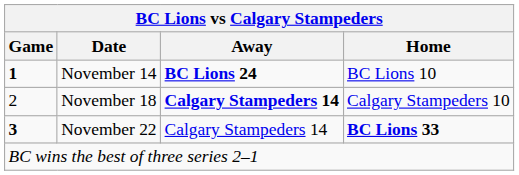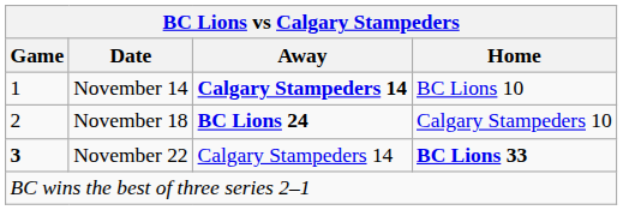 <table class="wikitable">
 <tr>
 <th colspan="4"><a href='#'>BC Lions</a> vs <a href='#'>Calgary Stampeders</a></th>
 </tr>
 <tr>
 <th>Game</th>
 <th>Date</th>
 <th>Away</th>
 <th>Home</th>
 </tr>
 <tr>
-<td><strong>1</strong></td>
+<td>1</td>
 <td>November 14</td>
-<td><strong><a href='#'>BC Lions</a> 24</strong></td>
+<td><strong><a href='#'>Calgary Stampeders</a> 14</strong></td>
 <td><a href='#'>BC Lions</a> 10</td>
 </tr>
 <tr>
 <td>2</td>
 <td>November 18</td>
-<td><strong><a href='#'>Calgary Stampeders</a> 14</strong></td>
+<td><strong><a href='#'>BC Lions</a> 24</strong></td>
 <td><a href='#'>Calgary Stampeders</a> 10</td>
 </tr>
 <tr>
 <td><strong>3</strong></td>
 <td>November 22</td>
 <td><a href='#'>Calgary Stampeders</a> 14</td>
 <td><strong><a href='#'>BC Lions</a> 33</strong></td>
 </tr>
 <tr>
 <td colspan="4"><em>BC wins the best of three series 2–1</em></td>
 </tr>
 </table>
